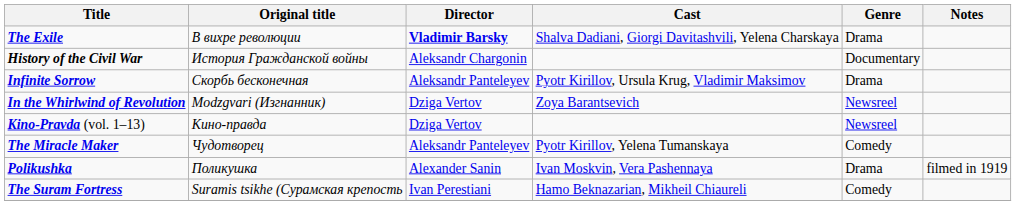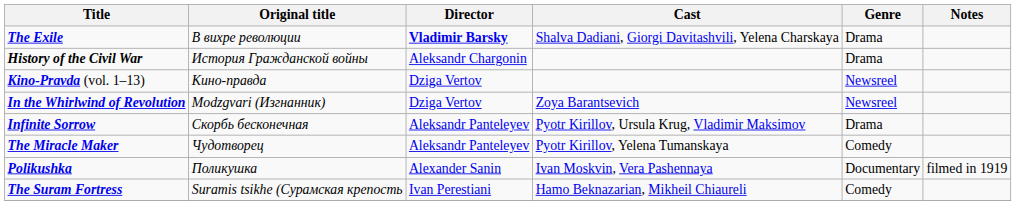 <table class="wikitable">
 <tr>
 <th>Title</th>
 <th>Original title</th>
 <th>Director</th>
 <th>Cast</th>
 <th>Genre</th>
 <th>Notes</th>
 </tr>
 <tr>
 <td><strong><em><a href='#'>The Exile</a></em></strong></td>
 <td><em>В вихре революции</em></td>
 <td><strong><a href='#'>Vladimir Barsky</a></strong></td>
 <td><a href='#'>Shalva Dadiani</a>, <a href='#'>Giorgi Davitashvili</a>, Yelena Charskaya</td>
 <td>Drama</td>
 <td></td>
 </tr>
 <tr>
 <td><strong><em>History of the Civil War</em></strong></td>
 <td><em>История Гражданской войны</em></td>
 <td><a href='#'>Aleksandr Chargonin</a></td>
 <td></td>
-<td>Documentary</td>
+<td>Drama</td>
 <td></td>
 </tr>
 <tr>
-<td><strong><em><a href='#'>Infinite Sorrow</a></em></strong></td>
-<td><em>Скорбь бесконечная</em></td>
-<td><a href='#'>Aleksandr Panteleyev</a></td>
-<td><a href='#'>Pyotr Kirillov</a>, Ursula Krug, <a href='#'>Vladimir Maksimov</a></td>
-<td>Drama</td>
+<td><strong><em><a href='#'>Kino-Pravda</a></em></strong> (vol. 1–13)</td>
+<td><em>Кино-правда</em></td>
+<td><a href='#'>Dziga Vertov</a></td>
+<td></td>
+<td><a href='#'>Newsreel</a></td>
 <td></td>
 </tr>
 <tr>
 <td><strong><em><a href='#'>In the Whirlwind of Revolution</a></em></strong></td>
 <td><em>Modzgvari (Изгнанник)</em></td>
 <td><a href='#'>Dziga Vertov</a></td>
 <td><a href='#'>Zoya Barantsevich</a></td>
 <td><a href='#'>Newsreel</a></td>
 <td></td>
 </tr>
 <tr>
-<td><strong><em><a href='#'>Kino-Pravda</a></em></strong> (vol. 1–13)</td>
-<td><em>Кино-правда</em></td>
-<td><a href='#'>Dziga Vertov</a></td>
-<td></td>
-<td><a href='#'>Newsreel</a></td>
+<td><strong><em><a href='#'>Infinite Sorrow</a></em></strong></td>
+<td><em>Скорбь бесконечная</em></td>
+<td><a href='#'>Aleksandr Panteleyev</a></td>
+<td><a href='#'>Pyotr Kirillov</a>, Ursula Krug, <a href='#'>Vladimir Maksimov</a></td>
+<td>Drama</td>
 <td></td>
 </tr>
 <tr>
 <td><strong><em><a href='#'>The Miracle Maker</a></em></strong></td>
 <td><em>Чудотворец</em></td>
 <td><a href='#'>Aleksandr Panteleyev</a></td>
 <td><a href='#'>Pyotr Kirillov</a>, Yelena Tumanskaya</td>
 <td>Comedy</td>
 <td></td>
 </tr>
 <tr>
 <td><strong><em><a href='#'>Polikushka</a></em></strong></td>
 <td><em>Поликушка</em></td>
 <td><a href='#'>Alexander Sanin</a></td>
 <td><a href='#'>Ivan Moskvin</a>, <a href='#'>Vera Pashennaya</a></td>
-<td>Drama</td>
+<td>Documentary</td>
 <td>filmed in 1919</td>
 </tr>
 <tr>
 <td><strong><em><a href='#'>The Suram Fortress</a></em></strong></td>
 <td><em>Suramis tsikhe (Сурамская крепость</em></td>
 <td><a href='#'>Ivan Perestiani</a></td>
 <td><a href='#'>Hamo Beknazarian</a>, <a href='#'>Mikheil Chiaureli</a></td>
 <td>Comedy</td>
 <td></td>
 </tr>
 <tr>
 </tr>
 </table>
